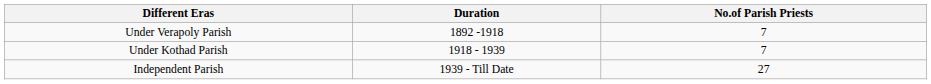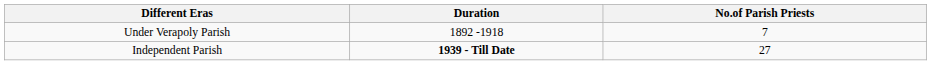 <table class="wikitable" style="width: 100%">
 <tr>
 <th>Different Eras</th>
 <th>Duration</th>
 <th>No.of Parish Priests</th>
 </tr>
 <tr>
 <td align=center>Under Verapoly Parish</td>
 <td align=center>1892 -1918</td>
 <td align=center>7</td>
 </tr>
 <tr>
-<td align=center>Under Kothad Parish</td>
-<td align=center>1918 - 1939</td>
-<td align=center>7</td>
-</tr>
-<tr>
 <td align=center>Independent Parish</td>
-<td align=center>1939 - Till Date</td>
+<td align=center><strong>1939 - Till Date</strong></td>
 <td align=center>27</td>
 </tr>
 </table>
